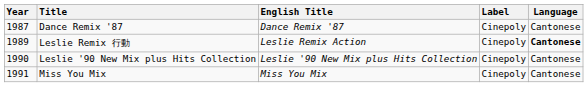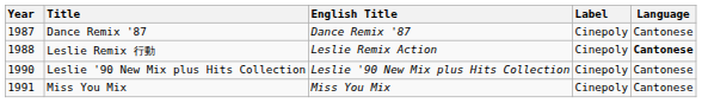 <table class="wikitable sortable">
 <tr>
 <th style="vertical-align:top; text-align:left; width:40px;">Year</th>
 <th style="text-align:left; vertical-align:top;">Title</th>
 <th style="text-align:left; vertical-align:top;">English Title</th>
 <th style="text-align:left; vertical-align:top;">Label</th>
 <th style="text-align:center; vertical-align:top;">Language</th>
 </tr>
 <tr style="text-align:left; vertical-align:top;">
 <td>1987</td>
 <td>Dance Remix '87</td>
 <td><em>Dance Remix '87</em></td>
 <td>Cinepoly</td>
 <td>Cantonese</td>
 </tr>
 <tr style="text-align:left; vertical-align:top;">
-<td>1989</td>
+<td>1988</td>
 <td>Leslie Remix 行動</td>
 <td><em>Leslie Remix Action</em></td>
 <td>Cinepoly</td>
 <td><strong>Cantonese</strong></td>
 </tr>
 <tr style="text-align:left; vertical-align:top;">
 <td>1990</td>
 <td>Leslie '90 New Mix plus Hits Collection</td>
 <td><em>Leslie '90 New Mix plus Hits Collection</em></td>
 <td>Cinepoly</td>
 <td>Cantonese</td>
 </tr>
 <tr style="text-align:left; vertical-align:top;">
 <td>1991</td>
 <td>Miss You Mix</td>
 <td><em>Miss You Mix</em></td>
 <td>Cinepoly</td>
 <td>Cantonese</td>
 </tr>
 </table>
